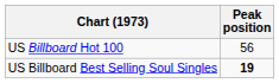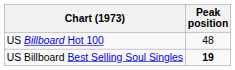 <table class="wikitable sortable">
 <tr>
 <th>Chart (1973)</th>
 <th>Peak<br>position</th>
 </tr>
 <tr>
 <td align="left">US <a href='#'><em>Billboard</em> Hot 100</a></td>
-<td align="center">56</td>
+<td align="center">48</td>
 </tr>
 <tr>
 <td align="left">US  Billboard <a href='#'>Best Selling Soul Singles</a></td>
 <td align="center"><strong>19</strong></td>
 </tr>
 </table>
